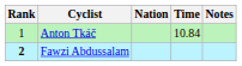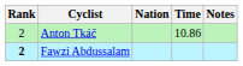 <table class="wikitable sortable" style="text-align:center;">
 <tr>
 <th>Rank</th>
 <th>Cyclist</th>
 <th>Nation</th>
 <th>Time</th>
 <th>Notes</th>
 </tr>
 <tr bgcolor=bbf3bb>
-<td>1</td>
+<td>2</td>
 <td align=left><a href='#'>Anton Tkáč</a></td>
 <td align=left></td>
-<td>10.84</td>
+<td>10.86</td>
 <td></td>
 </tr>
 <tr bgcolor=bbf3ff>
 <td><strong>2</strong></td>
 <td align=left><a href='#'>Fawzi Abdussalam</a></td>
 <td align=left></td>
 <td></td>
 <td></td>
 </tr>
 </table>
